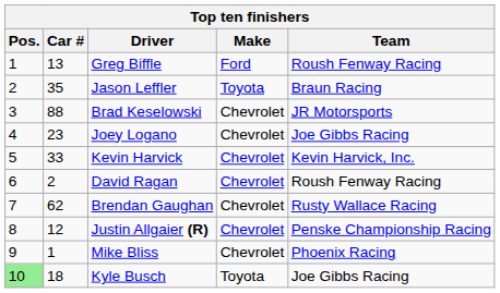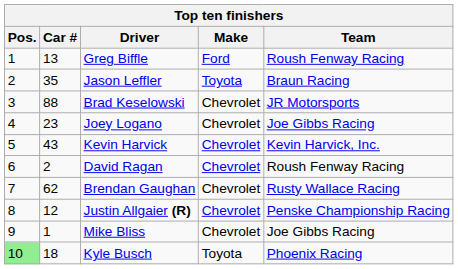 <table class="wikitable" style="font-size: 90%;">
 <tr>
 <th colspan=5>Top ten finishers</th>
 </tr>
 <tr>
 <th>Pos.</th>
 <th>Car #</th>
 <th>Driver</th>
 <th>Make</th>
 <th>Team</th>
 </tr>
 <tr>
 <td>1</td>
 <td>13</td>
 <td><a href='#'>Greg Biffle</a></td>
 <td><a href='#'>Ford</a></td>
 <td><a href='#'>Roush Fenway Racing</a></td>
 </tr>
 <tr>
 <td>2</td>
 <td>35</td>
 <td><a href='#'>Jason Leffler</a></td>
 <td><a href='#'>Toyota</a></td>
 <td><a href='#'>Braun Racing</a></td>
 </tr>
 <tr>
 <td>3</td>
 <td>88</td>
 <td><a href='#'>Brad Keselowski</a></td>
 <td>Chevrolet</td>
 <td><a href='#'>JR Motorsports</a></td>
 </tr>
 <tr>
 <td>4</td>
 <td>23</td>
 <td><a href='#'>Joey Logano</a></td>
 <td>Chevrolet</td>
 <td><a href='#'>Joe Gibbs Racing</a></td>
 </tr>
 <tr>
 <td>5</td>
-<td>33</td>
+<td>43</td>
 <td><a href='#'>Kevin Harvick</a></td>
 <td><a href='#'>Chevrolet</a></td>
 <td><a href='#'>Kevin Harvick, Inc.</a></td>
 </tr>
 <tr>
 <td>6</td>
 <td>2</td>
 <td><a href='#'>David Ragan</a></td>
 <td><a href='#'>Chevrolet</a></td>
 <td>Roush Fenway Racing</td>
 </tr>
 <tr>
 <td>7</td>
 <td>62</td>
 <td><a href='#'>Brendan Gaughan</a></td>
 <td>Chevrolet</td>
 <td><a href='#'>Rusty Wallace Racing</a></td>
 </tr>
 <tr>
 <td>8</td>
 <td>12</td>
 <td><a href='#'>Justin Allgaier</a> <strong>(R)</strong></td>
 <td><a href='#'>Chevrolet</a></td>
 <td><a href='#'>Penske Championship Racing</a></td>
 </tr>
 <tr>
 <td>9</td>
 <td>1</td>
 <td><a href='#'>Mike Bliss</a></td>
 <td>Chevrolet</td>
-<td><a href='#'>Phoenix Racing</a></td>
+<td>Joe Gibbs Racing</td>
 </tr>
 <tr>
 <td style="background: lightgreen;">10</td>
 <td>18</td>
 <td><a href='#'>Kyle Busch</a></td>
 <td>Toyota</td>
-<td>Joe Gibbs Racing</td>
+<td><a href='#'>Phoenix Racing</a></td>
 </tr>
 </table>
